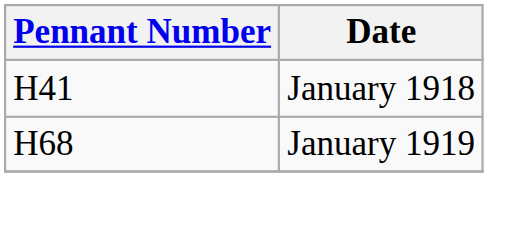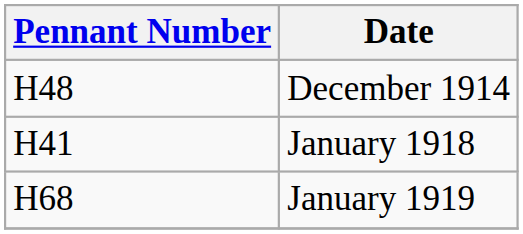 <table class="wikitable" style="text-align:left">
 <tr>
 <th><a href='#'>Pennant Number</a></th>
 <th>Date</th>
+</tr>
+<tr>
+<td>H48</td>
+<td>December 1914</td>
 </tr>
 <tr>
 <td>H41</td>
 <td>January 1918</td>
 </tr>
 <tr>
 <td>H68</td>
 <td>January 1919</td>
 </tr>
 <tr>
 </tr>
 </table>
